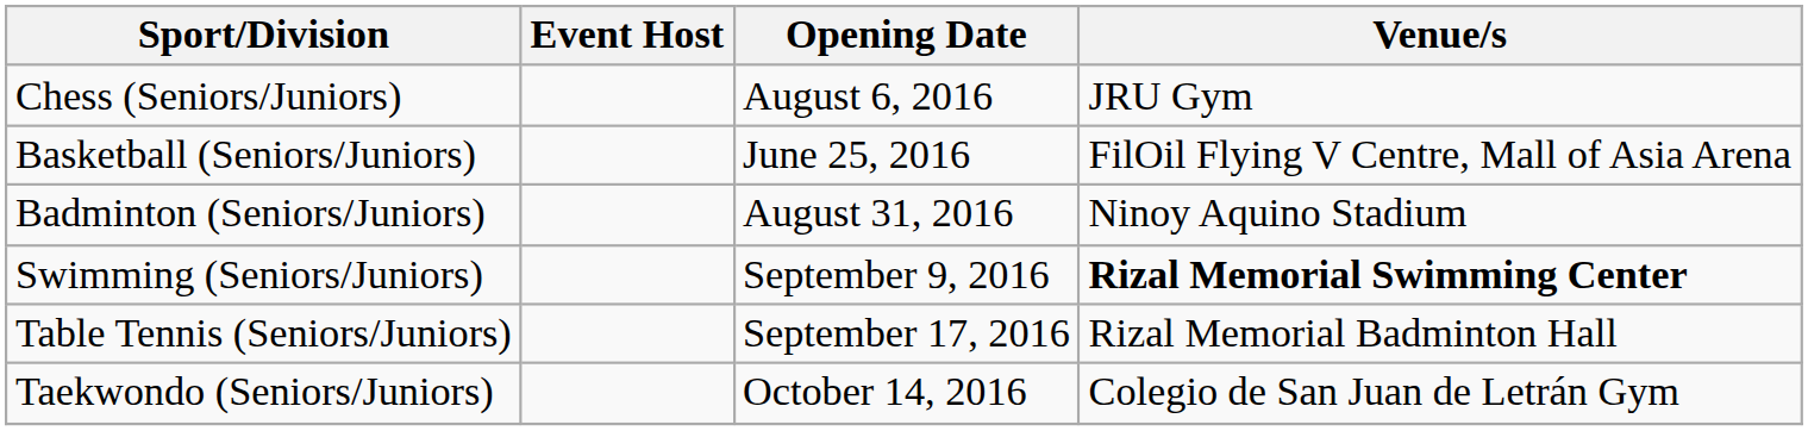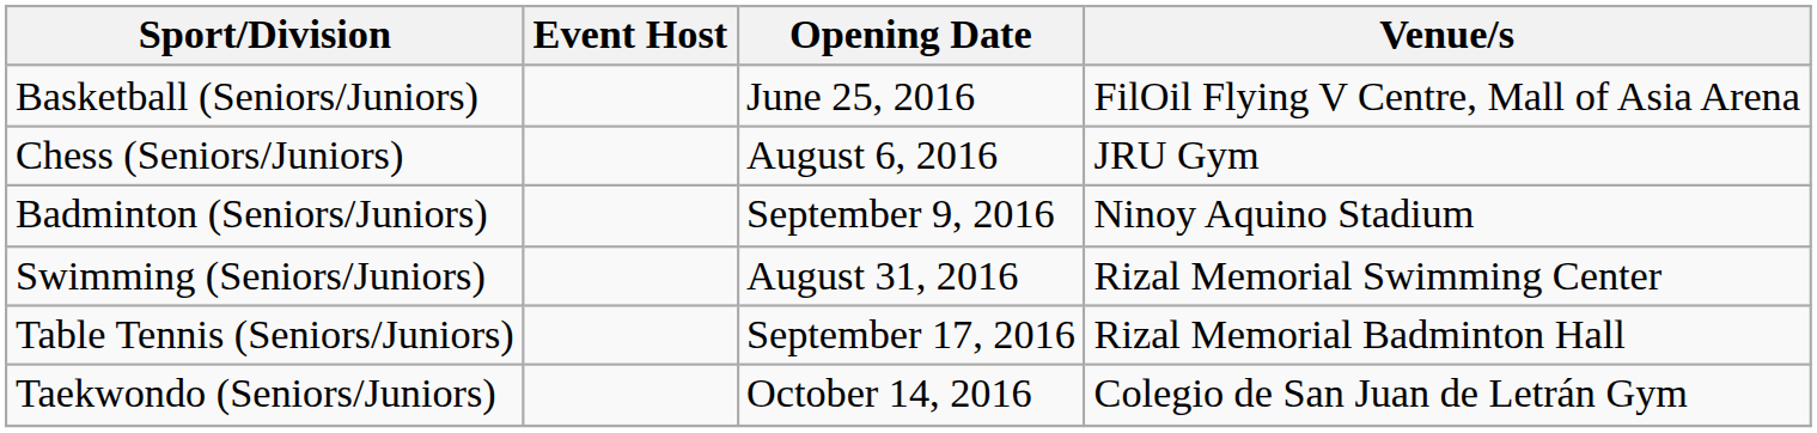 <table class="wikitable" style="text-align:left; line-height:16px; width:auto;">
 <tr>
 <th>Sport/Division</th>
 <th>Event Host</th>
 <th>Opening Date</th>
 <th>Venue/s</th>
 </tr>
 <tr>
+<td> Basketball (Seniors/Juniors)</td>
+<td></td>
+<td>June 25, 2016</td>
+<td>FilOil Flying V Centre, Mall of Asia Arena</td>
+</tr>
+<tr>
 <td> Chess (Seniors/Juniors)</td>
 <td></td>
 <td>August 6, 2016</td>
 <td>JRU Gym</td>
 </tr>
 <tr>
-<td> Basketball (Seniors/Juniors)</td>
-<td></td>
-<td>June 25, 2016</td>
-<td>FilOil Flying V Centre, Mall of Asia Arena</td>
-</tr>
-<tr>
 <td> Badminton (Seniors/Juniors)</td>
 <td></td>
-<td>August 31, 2016</td>
+<td>September 9, 2016</td>
 <td>Ninoy Aquino Stadium</td>
 </tr>
 <tr>
 <td> Swimming (Seniors/Juniors)</td>
 <td></td>
-<td>September 9, 2016</td>
-<td><strong>Rizal Memorial Swimming Center</strong></td>
+<td>August 31, 2016</td>
+<td>Rizal Memorial Swimming Center</td>
 </tr>
 <tr>
 <td> Table Tennis (Seniors/Juniors)</td>
 <td></td>
 <td>September 17, 2016</td>
 <td>Rizal Memorial Badminton Hall</td>
 </tr>
 <tr>
 <td> Taekwondo (Seniors/Juniors)</td>
 <td></td>
 <td>October 14, 2016</td>
 <td>Colegio de San Juan de Letrán Gym</td>
 </tr>
 <tr>
 </tr>
 </table>
